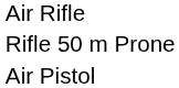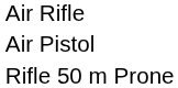 <table>
 <tr>
 <td>Air Rifle</td>
+<td></td>
+<td></td>
+<td></td>
+</tr>
+<tr>
+<td>Air Pistol</td>
 <td></td>
 <td></td>
 <td></td>
 </tr>
 <tr>
 <td>Rifle 50 m Prone</td>
 <td></td>
 <td></td>
 <td></td>
 </tr>
-<tr>
-<td>Air Pistol</td>
-<td></td>
-<td></td>
-<td></td>
-</tr>
 </table>
